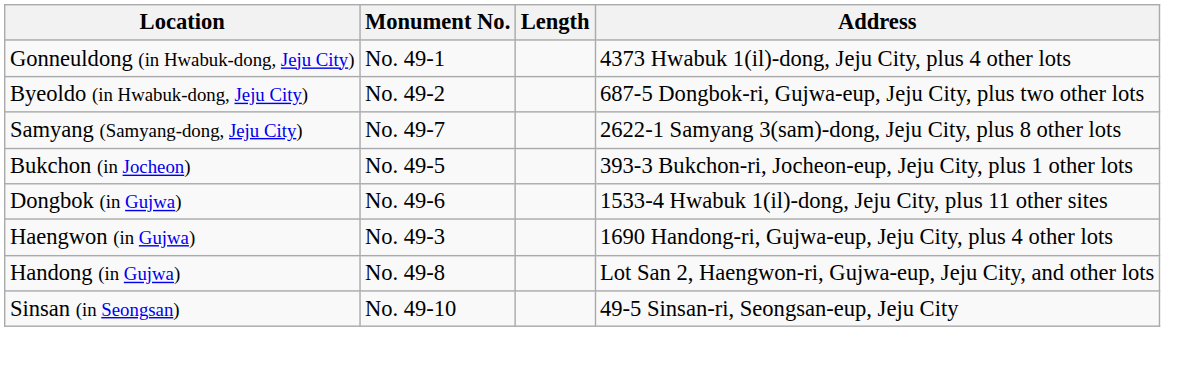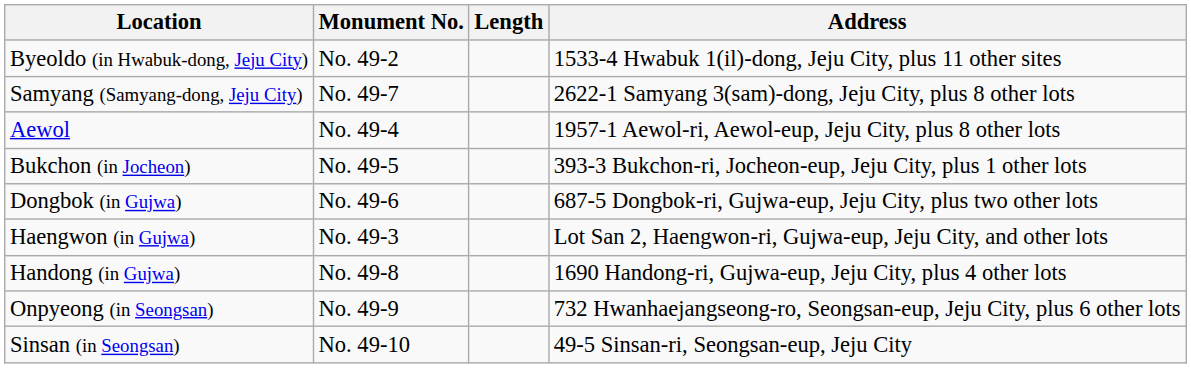 <table class="wikitable floatright">
 <tr>
 <th>Location</th>
 <th>Monument No.</th>
 <th>Length</th>
 <th>Address</th>
 </tr>
 <tr>
-<td>Gonneuldong <small>(in Hwabuk-dong, <a href='#'>Jeju City</a>)</small></td>
-<td>No. 49-1</td>
-<td></td>
-<td>4373 Hwabuk 1(il)-dong, Jeju City, plus 4 other lots</td>
-</tr>
-<tr>
 <td>Byeoldo <small>(in Hwabuk-dong, <a href='#'>Jeju City</a>)</small></td>
 <td>No. 49-2</td>
 <td></td>
-<td>687-5 Dongbok-ri, Gujwa-eup, Jeju City, plus two other lots</td>
+<td>1533-4 Hwabuk 1(il)-dong, Jeju City, plus 11 other sites</td>
 </tr>
 <tr>
 <td>Samyang <small>(Samyang-dong, <a href='#'>Jeju City</a>)</small></td>
 <td>No. 49-7</td>
 <td></td>
 <td>2622-1 Samyang 3(sam)-dong, Jeju City, plus 8 other lots</td>
+</tr>
+<tr>
+<td><a href='#'>Aewol</a></td>
+<td>No. 49-4</td>
+<td></td>
+<td>1957-1 Aewol-ri, Aewol-eup, Jeju City, plus 8 other lots</td>
 </tr>
 <tr>
 <td>Bukchon <small>(in <a href='#'>Jocheon</a>)</small></td>
 <td>No. 49-5</td>
 <td></td>
 <td>393-3 Bukchon-ri, Jocheon-eup, Jeju City, plus 1 other lots</td>
 </tr>
 <tr>
 <td>Dongbok <small>(in <a href='#'>Gujwa</a>)</small></td>
 <td>No. 49-6</td>
 <td></td>
-<td>1533-4 Hwabuk 1(il)-dong, Jeju City, plus 11 other sites</td>
+<td>687-5 Dongbok-ri, Gujwa-eup, Jeju City, plus two other lots</td>
 </tr>
 <tr>
 <td>Haengwon <small>(in <a href='#'>Gujwa</a>)</small></td>
 <td>No. 49-3</td>
 <td></td>
-<td>1690 Handong-ri, Gujwa-eup, Jeju City, plus 4 other lots</td>
+<td>Lot San 2, Haengwon-ri, Gujwa-eup, Jeju City, and other lots</td>
 </tr>
 <tr>
 <td>Handong <small>(in <a href='#'>Gujwa</a>)</small></td>
 <td>No. 49-8</td>
 <td></td>
-<td>Lot San 2, Haengwon-ri, Gujwa-eup, Jeju City, and other lots</td>
+<td>1690 Handong-ri, Gujwa-eup, Jeju City, plus 4 other lots</td>
+</tr>
+<tr>
+<td>Onpyeong <small>(in <a href='#'>Seongsan</a>)</small></td>
+<td>No. 49-9</td>
+<td></td>
+<td>732 Hwanhaejangseong-ro, Seongsan-eup, Jeju City, plus 6 other lots</td>
 </tr>
 <tr>
 <td>Sinsan <small>(in <a href='#'>Seongsan</a>)</small></td>
 <td>No. 49-10</td>
 <td></td>
 <td>49-5 Sinsan-ri, Seongsan-eup, Jeju City</td>
 </tr>
 </table>
